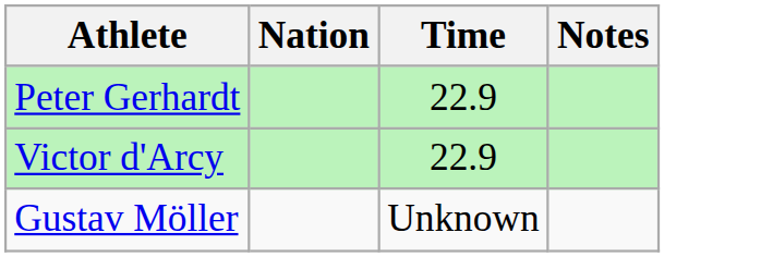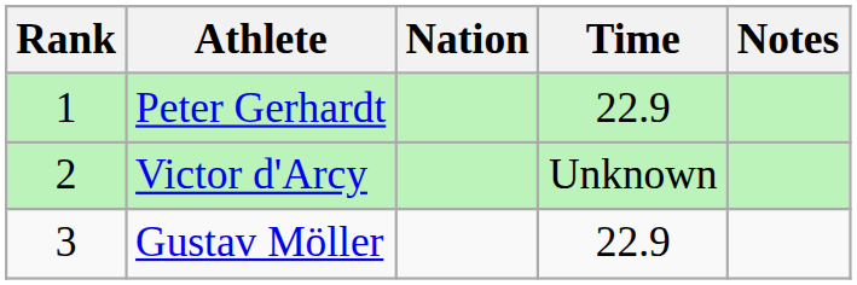 <table class="wikitable sortable" style="text-align:center">
 <tr>
+<th>Rank</th>
 <th>Athlete</th>
 <th>Nation</th>
 <th>Time</th>
 <th>Notes</th>
 </tr>
 <tr bgcolor=bbf3bb>
+<td>1</td>
 <td align=left><a href='#'>Peter Gerhardt</a></td>
 <td align=left></td>
 <td>22.9</td>
 <td></td>
 </tr>
 <tr bgcolor=bbf3bb>
+<td>2</td>
 <td align=left><a href='#'>Victor d'Arcy</a></td>
+<td align=left></td>
+<td data-sort-value=30.0>Unknown</td>
+<td></td>
+</tr>
+<tr>
+<td>3</td>
+<td align=left><a href='#'>Gustav Möller</a></td>
 <td align=left></td>
 <td>22.9</td>
 <td></td>
 </tr>
-<tr>
-<td align=left><a href='#'>Gustav Möller</a></td>
-<td align=left></td>
-<td data-sort-value=30.0>Unknown</td>
-<td></td>
-</tr>
 </table>
